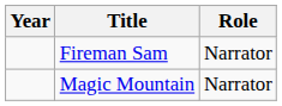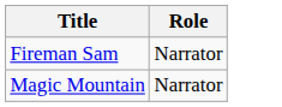 <table class="wikitable">
 <tr>
-<th>Year</th>
 <th>Title</th>
 <th>Role</th>
 </tr>
 <tr>
-<td></td>
 <td><a href='#'>Fireman Sam</a></td>
 <td>Narrator</td>
 </tr>
 <tr>
-<td></td>
 <td><a href='#'>Magic Mountain</a></td>
 <td>Narrator</td>
 </tr>
 </table>
